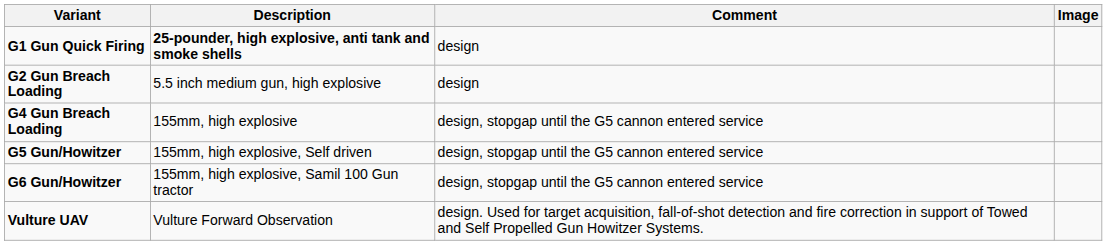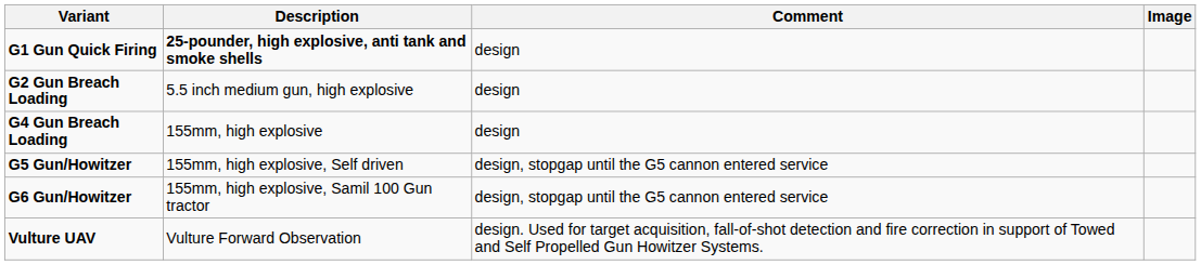 <table class="wikitable sortable">
 <tr>
 <th>Variant</th>
 <th>Description</th>
 <th>Comment</th>
 <th>Image</th>
 </tr>
 <tr>
 <td><strong>G1 Gun Quick Firing</strong></td>
 <td><strong>25-pounder, high explosive, anti tank and smoke shells</strong></td>
 <td> design</td>
 <td></td>
 </tr>
 <tr>
 <td><strong>G2 Gun Breach Loading</strong></td>
 <td>5.5 inch medium gun, high explosive</td>
 <td> design</td>
 <td></td>
 </tr>
 <tr>
 <td><strong>G4 Gun Breach Loading</strong></td>
 <td>155mm, high explosive</td>
-<td> design, stopgap until the G5 cannon entered service</td>
+<td> design</td>
 <td></td>
 </tr>
 <tr>
 <td><strong>G5 Gun/Howitzer</strong></td>
 <td>155mm, high explosive, Self driven</td>
 <td> design, stopgap until the G5 cannon entered service</td>
 <td></td>
 </tr>
 <tr>
 <td><strong>G6 Gun/Howitzer</strong></td>
 <td>155mm, high explosive, Samil 100 Gun tractor</td>
 <td> design, stopgap until the G5 cannon entered service</td>
 <td></td>
 </tr>
 <tr>
 <td><strong>Vulture UAV</strong></td>
 <td>Vulture Forward Observation</td>
 <td> design. Used for target acquisition, fall-of-shot detection and fire correction in support of Towed and Self Propelled Gun Howitzer Systems.</td>
 <td></td>
 </tr>
 </table>
